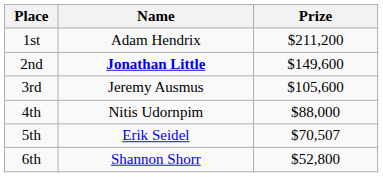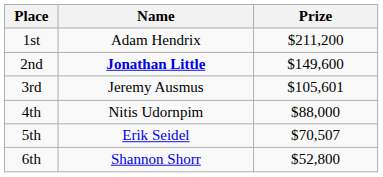 <table class="wikitable">
 <tr>
 <th width="50">Place</th>
 <th width="200">Name</th>
 <th width="125">Prize</th>
 </tr>
 <tr>
 <td align="center">1st</td>
 <td align="center"> Adam Hendrix</td>
 <td align="center">$211,200</td>
 </tr>
 <tr>
 <td align="center">2nd</td>
 <td align="center"><strong> <a href='#'>Jonathan Little</a></strong></td>
 <td align="center">$149,600</td>
 </tr>
 <tr>
 <td align="center">3rd</td>
 <td align="center"> Jeremy Ausmus</td>
-<td align="center">$105,600</td>
+<td align="center">$105,601</td>
 </tr>
 <tr>
 <td align="center">4th</td>
 <td align="center"> Nitis Udornpim</td>
 <td align="center">$88,000</td>
 </tr>
 <tr>
 <td align="center">5th</td>
 <td align="center"> <a href='#'>Erik Seidel</a></td>
 <td align="center">$70,507</td>
 </tr>
 <tr>
 <td align="center">6th</td>
 <td align="center"> <a href='#'>Shannon Shorr</a></td>
 <td align="center">$52,800</td>
 </tr>
 </table>
